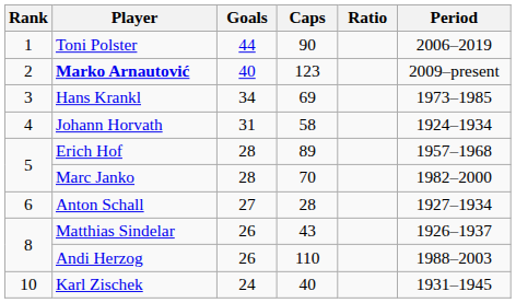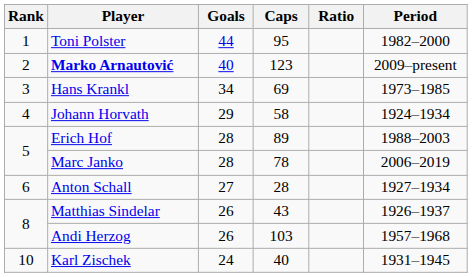 <table class="wikitable sortable nowrap" style="text-align: center;">
 <tr>
 <th width=20px>Rank</th>
 <th width=150px>Player</th>
 <th width=50px>Goals</th>
 <th width=50px>Caps</th>
 <th width=50px>Ratio</th>
 <th width=100px>Period</th>
 </tr>
 <tr>
 <td>1</td>
 <td align="left"><a href='#'>Toni Polster</a></td>
 <td><a href='#'>44</a></td>
-<td>90</td>
+<td>95</td>
 <td></td>
-<td>2006–2019</td>
+<td>1982–2000</td>
 </tr>
 <tr>
 <td>2</td>
 <td align="left"><strong><a href='#'>Marko Arnautović</a></strong></td>
 <td><a href='#'>40</a></td>
 <td>123</td>
 <td></td>
 <td>2009–present</td>
 </tr>
 <tr>
 <td>3</td>
 <td align="left"><a href='#'>Hans Krankl</a></td>
 <td>34</td>
 <td>69</td>
 <td></td>
 <td>1973–1985</td>
 </tr>
 <tr>
 <td>4</td>
 <td align="left"><a href='#'>Johann Horvath</a></td>
-<td>31</td>
+<td>29</td>
 <td>58</td>
 <td></td>
 <td>1924–1934</td>
 </tr>
 <tr>
 <td rowspan=2>5</td>
 <td align="left"><a href='#'>Erich Hof</a></td>
 <td>28</td>
 <td>89</td>
 <td></td>
-<td>1957–1968</td>
+<td>1988–2003</td>
 </tr>
 <tr>
 <td align="left"><a href='#'>Marc Janko</a></td>
 <td>28</td>
-<td>70</td>
+<td>78</td>
 <td></td>
-<td>1982–2000</td>
+<td>2006–2019</td>
 </tr>
 <tr>
 <td>6</td>
 <td align="left"><a href='#'>Anton Schall</a></td>
 <td>27</td>
 <td>28</td>
 <td></td>
 <td>1927–1934</td>
 </tr>
 <tr>
 <td rowspan=2>8</td>
 <td align="left"><a href='#'>Matthias Sindelar</a></td>
 <td>26</td>
 <td>43</td>
 <td></td>
 <td>1926–1937</td>
 </tr>
 <tr>
 <td align="left"><a href='#'>Andi Herzog</a></td>
 <td>26</td>
-<td>110</td>
+<td>103</td>
 <td></td>
-<td>1988–2003</td>
+<td>1957–1968</td>
 </tr>
 <tr>
 <td>10</td>
 <td align="left"><a href='#'>Karl Zischek</a></td>
 <td>24</td>
 <td>40</td>
 <td></td>
 <td>1931–1945</td>
 </tr>
 </table>
